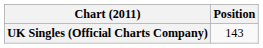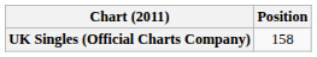 <table class="wikitable plainrowheaders">
 <tr>
 <th scope="col">Chart (2011)</th>
 <th scope="col">Position</th>
 </tr>
 <tr>
 <th scope="row">UK Singles (Official Charts Company)</th>
-<td align="center">143</td>
+<td align="center">158</td>
 </tr>
 </table>
